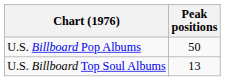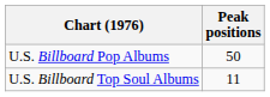 <table class="wikitable">
 <tr>
 <th align="left">Chart (1976)</th>
 <th style="text-align:center;">Peak<br>positions</th>
 </tr>
 <tr>
 <td align="left">U.S. <a href='#'><em>Billboard</em> Pop Albums</a></td>
 <td style="text-align:center;">50</td>
 </tr>
 <tr>
 <td align="left">U.S. <em>Billboard</em> <a href='#'>Top Soul Albums</a></td>
-<td style="text-align:center;">13</td>
+<td style="text-align:center;">11</td>
 </tr>
 </table>
